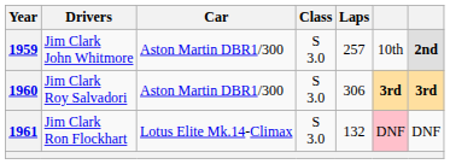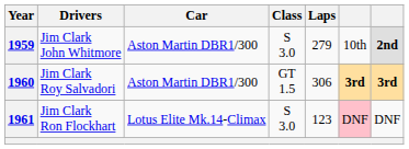 <table class="wikitable" style="text-align:center; font-size:90%">
 <tr>
 <th>Year</th>
 <th>Drivers</th>
 <th>Car</th>
 <th>Class</th>
 <th>Laps</th>
 <th></th>
 <th></th>
 </tr>
 <tr>
 <th><a href='#'>1959</a></th>
 <td align="left"> <a href='#'>Jim Clark</a><br> <a href='#'>John Whitmore</a></td>
 <td align="left"><a href='#'>Aston Martin DBR1</a>/300</td>
 <td>S<br>3.0</td>
-<td>257</td>
+<td>279</td>
 <td>10th</td>
 <td style="background:#DFDFDF;"><strong>2nd</strong></td>
 </tr>
 <tr>
 <th><a href='#'>1960</a></th>
 <td align="left"> <a href='#'>Jim Clark</a><br> <a href='#'>Roy Salvadori</a></td>
 <td align="left"><a href='#'>Aston Martin DBR1</a>/300</td>
-<td>S<br>3.0</td>
+<td>GT<br>1.5</td>
 <td>306</td>
 <td style="background:#FFDF9F;"><strong>3rd</strong></td>
 <td style="background:#FFDF9F;"><strong>3rd</strong></td>
 </tr>
 <tr>
 <th><a href='#'>1961</a></th>
 <td align="left"> <a href='#'>Jim Clark</a><br> <a href='#'>Ron Flockhart</a></td>
 <td align="left"><a href='#'>Lotus Elite Mk.14</a>-<a href='#'>Climax</a></td>
 <td>S<br>3.0</td>
-<td>132</td>
+<td>123</td>
 <td style="background: pink;">DNF</td>
 <td>DNF</td>
 </tr>
 <tr>
 <th colspan="8"></th>
 </tr>
 </table>
